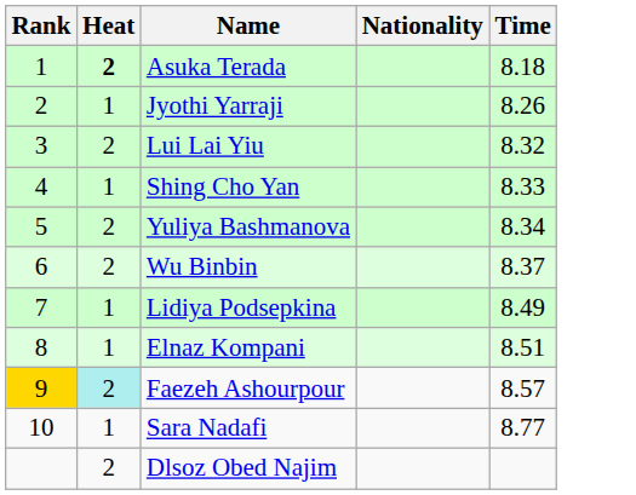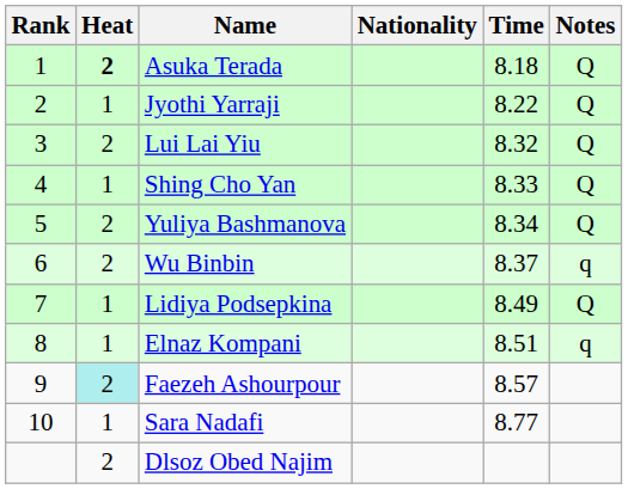 <table class="wikitable sortable" style="text-align:center">
 <tr>
 <th>Rank</th>
 <th>Heat</th>
 <th>Name</th>
 <th>Nationality</th>
 <th>Time</th>
+<th>Notes</th>
 </tr>
 <tr bgcolor=ccffcc>
 <td>1</td>
 <td><strong>2</strong></td>
 <td align=left><a href='#'>Asuka Terada</a></td>
 <td align=left></td>
 <td>8.18</td>
+<td>Q</td>
 </tr>
 <tr bgcolor=ccffcc>
 <td>2</td>
 <td>1</td>
 <td align=left><a href='#'>Jyothi Yarraji</a></td>
 <td align=left></td>
-<td>8.26</td>
+<td>8.22</td>
+<td>Q</td>
 </tr>
 <tr bgcolor=ccffcc>
 <td>3</td>
 <td>2</td>
 <td align=left><a href='#'>Lui Lai Yiu</a></td>
 <td align=left></td>
 <td>8.32</td>
+<td>Q</td>
 </tr>
 <tr bgcolor=ccffcc>
 <td>4</td>
 <td>1</td>
 <td align=left><a href='#'>Shing Cho Yan</a></td>
 <td align=left></td>
 <td>8.33</td>
+<td>Q</td>
 </tr>
 <tr bgcolor=ccffcc>
 <td>5</td>
 <td>2</td>
 <td align=left><a href='#'>Yuliya Bashmanova</a></td>
 <td align=left></td>
 <td>8.34</td>
+<td>Q</td>
 </tr>
 <tr bgcolor=ddffdd>
 <td>6</td>
 <td>2</td>
 <td align=left><a href='#'>Wu Binbin</a></td>
 <td align=left></td>
 <td>8.37</td>
+<td>q</td>
 </tr>
 <tr bgcolor=ccffcc>
 <td>7</td>
 <td>1</td>
 <td align=left><a href='#'>Lidiya Podsepkina</a></td>
 <td align=left></td>
 <td>8.49</td>
+<td>Q</td>
 </tr>
 <tr bgcolor=ddffdd>
 <td>8</td>
 <td>1</td>
 <td align=left><a href='#'>Elnaz Kompani</a></td>
 <td align=left></td>
 <td>8.51</td>
+<td>q</td>
 </tr>
 <tr>
-<td style="background: gold;">9</td>
+<td>9</td>
 <td style="background: paleturquoise;">2</td>
 <td align=left><a href='#'>Faezeh Ashourpour</a></td>
 <td align=left></td>
 <td>8.57</td>
+<td></td>
 </tr>
 <tr>
 <td>10</td>
 <td>1</td>
 <td align=left><a href='#'>Sara Nadafi</a></td>
 <td align=left></td>
 <td>8.77</td>
+<td></td>
 </tr>
 <tr>
 <td></td>
 <td>2</td>
 <td align=left><a href='#'>Dlsoz Obed Najim</a></td>
 <td align=left></td>
 <td></td>
+<td></td>
 </tr>
 </table>
